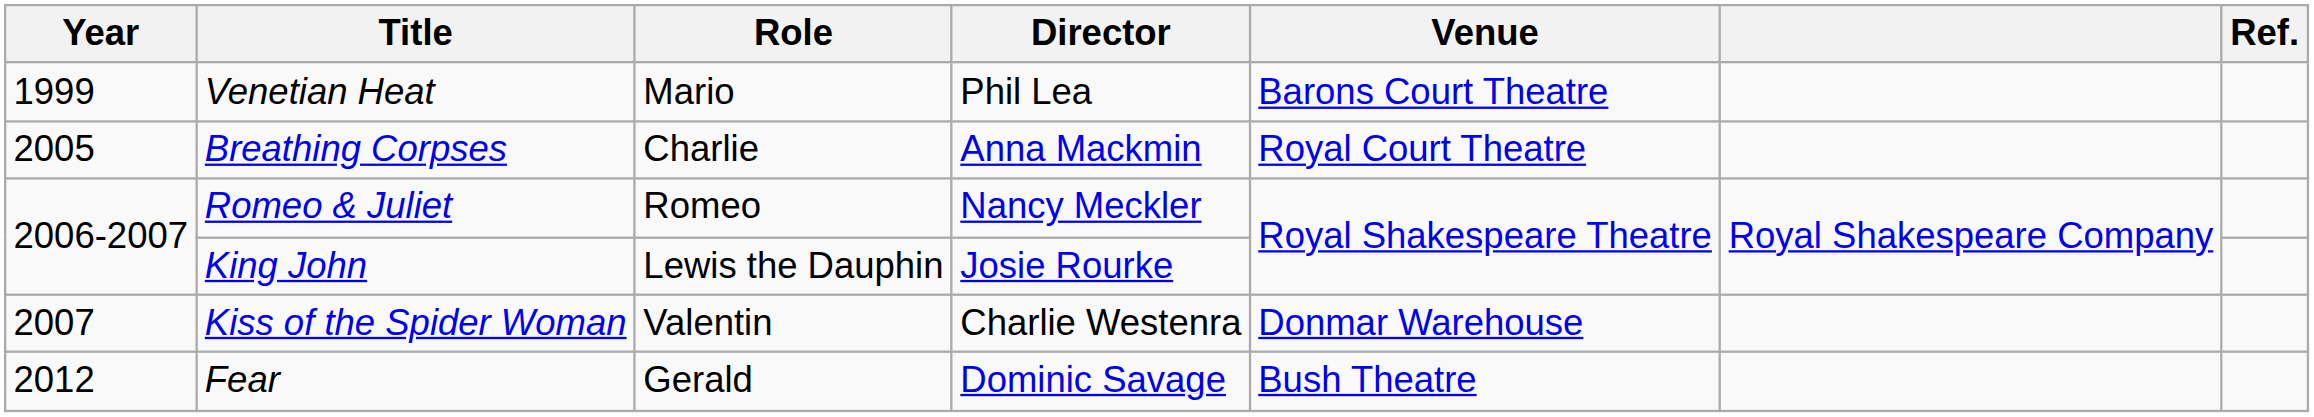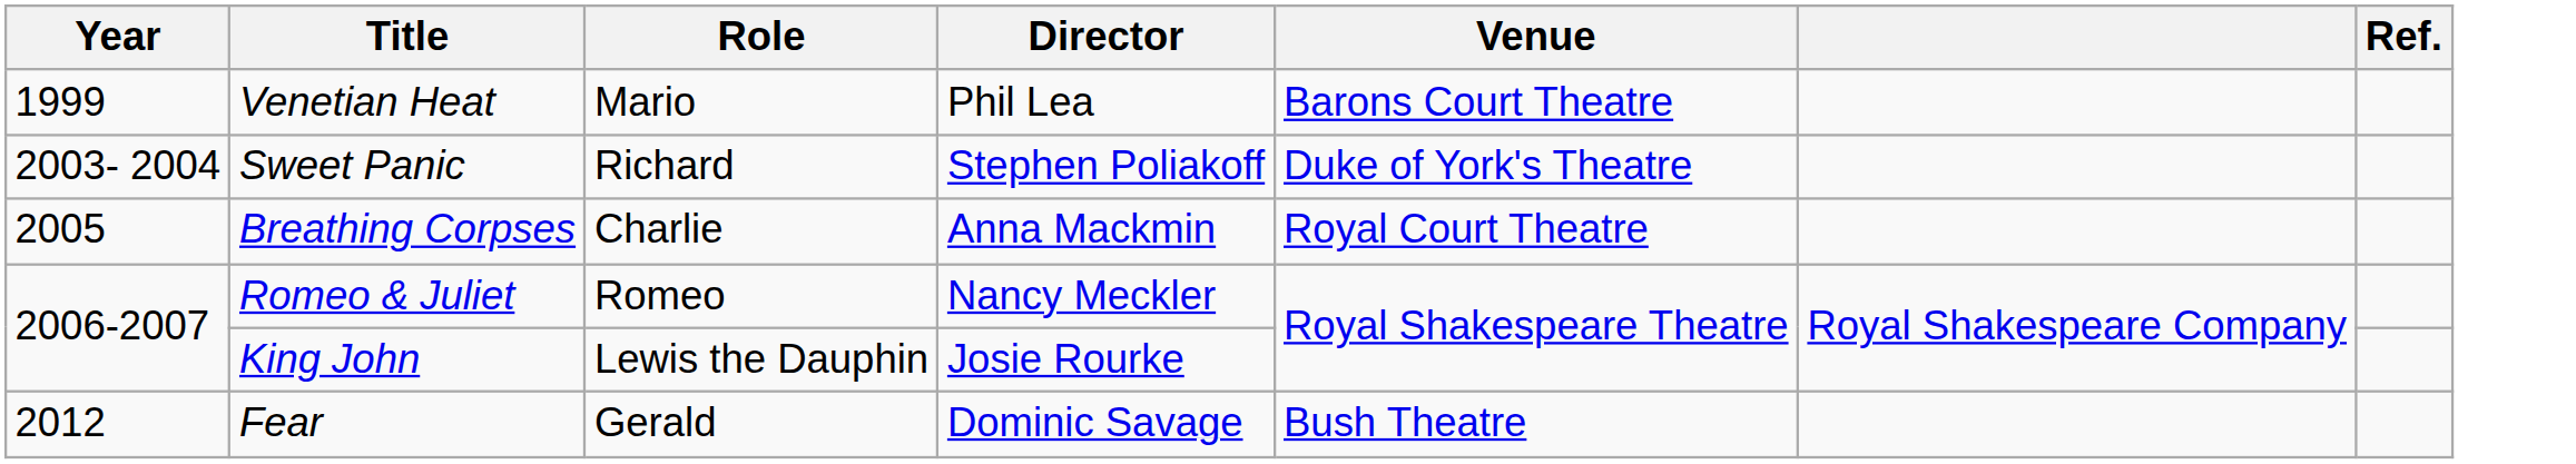 <table class="wikitable">
 <tr>
 <th>Year</th>
 <th>Title</th>
 <th>Role</th>
 <th>Director</th>
 <th>Venue</th>
 <th></th>
 <th>Ref.</th>
 </tr>
 <tr>
 <td>1999</td>
 <td><em>Venetian Heat</em></td>
 <td>Mario</td>
 <td>Phil Lea</td>
 <td><a href='#'>Barons Court Theatre</a></td>
+<td></td>
+<td></td>
+</tr>
+<tr>
+<td>2003- 2004</td>
+<td><em>Sweet Panic</em></td>
+<td>Richard</td>
+<td><a href='#'>Stephen Poliakoff</a></td>
+<td><a href='#'>Duke of York's Theatre</a></td>
 <td></td>
 <td></td>
 </tr>
 <tr>
 <td>2005</td>
 <td><em><a href='#'>Breathing Corpses</a></em></td>
 <td>Charlie</td>
 <td><a href='#'>Anna Mackmin</a></td>
 <td><a href='#'>Royal Court Theatre</a></td>
 <td></td>
 <td></td>
 </tr>
 <tr>
 <td rowspan="2">2006-2007</td>
 <td><em><a href='#'>Romeo & Juliet</a></em></td>
 <td>Romeo</td>
 <td><a href='#'>Nancy Meckler</a></td>
 <td rowspan="2"><a href='#'>Royal Shakespeare Theatre</a></td>
 <td rowspan="2"><a href='#'>Royal Shakespeare Company</a></td>
 <td></td>
 </tr>
 <tr>
 <td><em><a href='#'>King John</a></em></td>
 <td>Lewis the Dauphin</td>
 <td><a href='#'>Josie Rourke</a></td>
 <td></td>
 </tr>
 <tr>
-<td>2007</td>
-<td><em><a href='#'>Kiss of the Spider Woman</a></em></td>
-<td>Valentin</td>
-<td>Charlie Westenra</td>
-<td><a href='#'>Donmar Warehouse</a></td>
-<td></td>
-<td></td>
-</tr>
-<tr>
 <td>2012</td>
 <td><em>Fear</em></td>
 <td>Gerald</td>
 <td><a href='#'>Dominic Savage</a></td>
 <td><a href='#'>Bush Theatre</a></td>
 <td></td>
 <td></td>
 </tr>
 </table>
